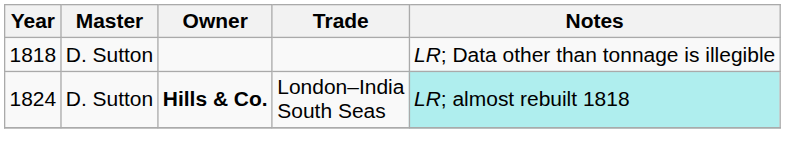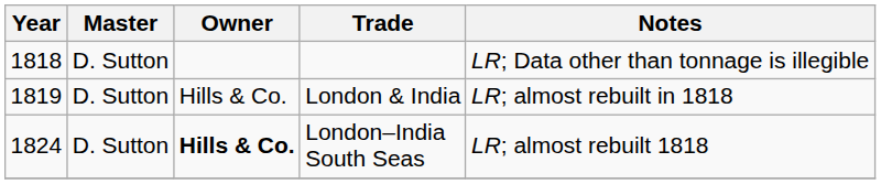 <table class="sortable wikitable">
 <tr>
 <th>Year</th>
 <th>Master</th>
 <th>Owner</th>
 <th>Trade</th>
 <th>Notes</th>
 </tr>
 <tr>
 <td>1818</td>
 <td>D. Sutton</td>
 <td></td>
 <td></td>
 <td><em>LR</em>; Data other than tonnage is illegible</td>
 </tr>
 <tr>
+<td>1819</td>
+<td>D. Sutton</td>
+<td>Hills & Co.</td>
+<td>London & India</td>
+<td><em>LR</em>; almost rebuilt in 1818</td>
+</tr>
+<tr>
 <td>1824</td>
 <td>D. Sutton</td>
 <td><strong>Hills & Co.</strong></td>
 <td>London–India<br>South Seas</td>
-<td style="background: paleturquoise;"><em>LR</em>; almost rebuilt 1818</td>
+<td><em>LR</em>; almost rebuilt 1818</td>
 </tr>
 <tr>
 </tr>
 </table>
